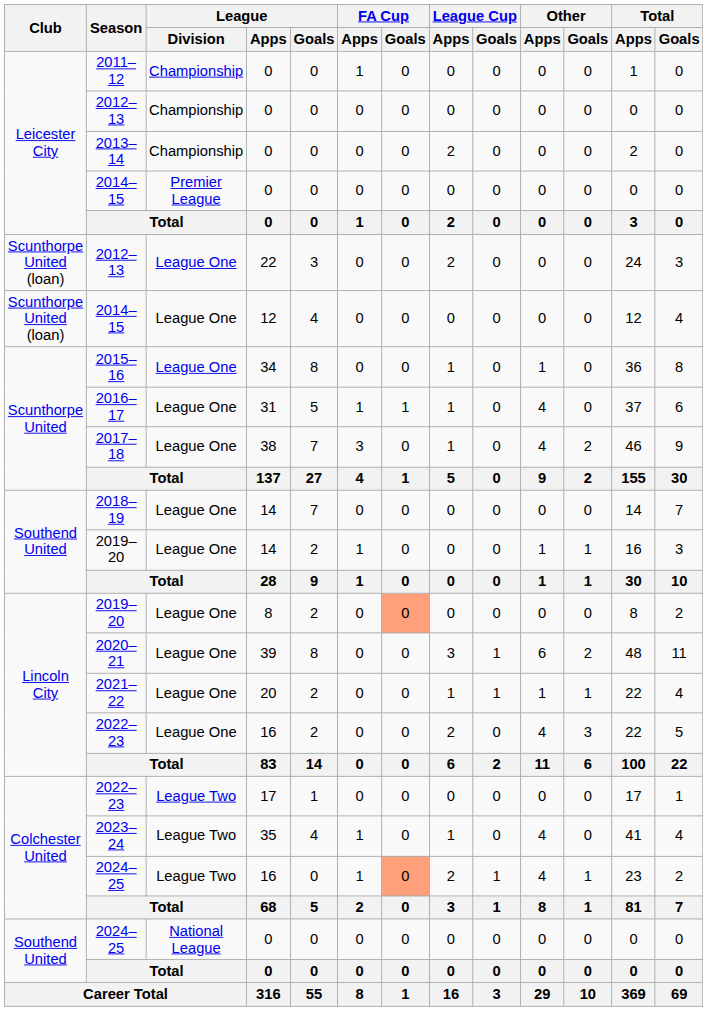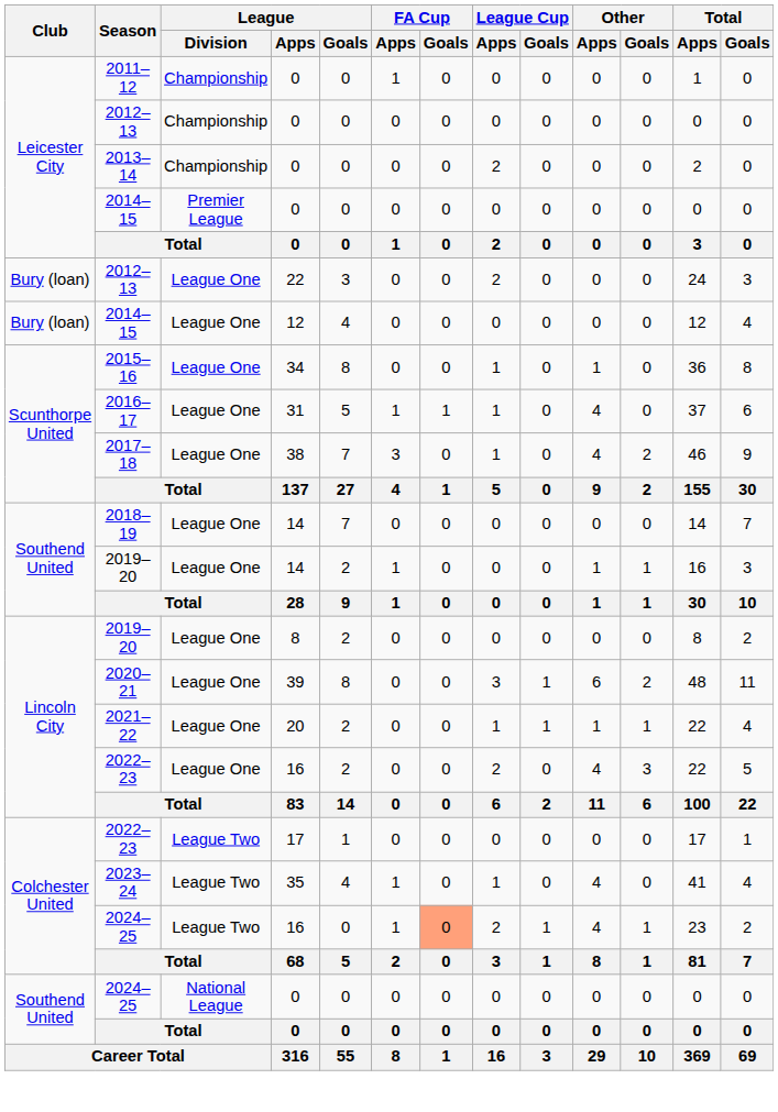 <table class="wikitable" style="text-align:center">
 <tr>
 <th rowspan="2">Club</th>
 <th rowspan="2">Season</th>
 <th colspan="3">League</th>
 <th colspan="2"><a href='#'>FA Cup</a></th>
 <th colspan="2"><a href='#'>League Cup</a></th>
 <th colspan="2">Other</th>
 <th colspan="2">Total</th>
 </tr>
 <tr>
 <th>Division</th>
 <th>Apps</th>
 <th>Goals</th>
 <th>Apps</th>
 <th>Goals</th>
 <th>Apps</th>
 <th>Goals</th>
 <th>Apps</th>
 <th>Goals</th>
 <th>Apps</th>
 <th>Goals</th>
 </tr>
 <tr>
 <td rowspan="5"><a href='#'>Leicester City</a></td>
 <td><a href='#'>2011–12</a></td>
 <td><a href='#'>Championship</a></td>
 <td>0</td>
 <td>0</td>
 <td>1</td>
 <td>0</td>
 <td>0</td>
 <td>0</td>
 <td>0</td>
 <td>0</td>
 <td>1</td>
 <td>0</td>
 </tr>
 <tr>
 <td><a href='#'>2012–13</a></td>
 <td>Championship</td>
 <td>0</td>
 <td>0</td>
 <td>0</td>
 <td>0</td>
 <td>0</td>
 <td>0</td>
 <td>0</td>
 <td>0</td>
 <td>0</td>
 <td>0</td>
 </tr>
 <tr>
 <td><a href='#'>2013–14</a></td>
 <td>Championship</td>
 <td>0</td>
 <td>0</td>
 <td>0</td>
 <td>0</td>
 <td>2</td>
 <td>0</td>
 <td>0</td>
 <td>0</td>
 <td>2</td>
 <td>0</td>
 </tr>
 <tr>
 <td><a href='#'>2014–15</a></td>
 <td><a href='#'>Premier League</a></td>
 <td>0</td>
 <td>0</td>
 <td>0</td>
 <td>0</td>
 <td>0</td>
 <td>0</td>
 <td>0</td>
 <td>0</td>
 <td>0</td>
 <td>0</td>
 </tr>
 <tr>
 <th colspan="2">Total</th>
 <th>0</th>
 <th>0</th>
 <th>1</th>
 <th>0</th>
 <th>2</th>
 <th>0</th>
 <th>0</th>
 <th>0</th>
 <th>3</th>
 <th>0</th>
 </tr>
 <tr>
-<td><a href='#'>Scunthorpe United</a> (loan)</td>
+<td><a href='#'>Bury</a> (loan)</td>
 <td><a href='#'>2012–13</a></td>
 <td><a href='#'>League One</a></td>
 <td>22</td>
 <td>3</td>
 <td>0</td>
 <td>0</td>
 <td>2</td>
 <td>0</td>
 <td>0</td>
 <td>0</td>
 <td>24</td>
 <td>3</td>
 </tr>
 <tr>
-<td><a href='#'>Scunthorpe United</a> (loan)</td>
+<td><a href='#'>Bury</a> (loan)</td>
 <td><a href='#'>2014–15</a></td>
 <td>League One</td>
 <td>12</td>
 <td>4</td>
 <td>0</td>
 <td>0</td>
 <td>0</td>
 <td>0</td>
 <td>0</td>
 <td>0</td>
 <td>12</td>
 <td>4</td>
 </tr>
 <tr>
 <td rowspan="4"><a href='#'>Scunthorpe United</a></td>
 <td><a href='#'>2015–16</a></td>
 <td><a href='#'>League One</a></td>
 <td>34</td>
 <td>8</td>
 <td>0</td>
 <td>0</td>
 <td>1</td>
 <td>0</td>
 <td>1</td>
 <td>0</td>
 <td>36</td>
 <td>8</td>
 </tr>
 <tr>
 <td><a href='#'>2016–17</a></td>
 <td>League One</td>
 <td>31</td>
 <td>5</td>
 <td>1</td>
 <td>1</td>
 <td>1</td>
 <td>0</td>
 <td>4</td>
 <td>0</td>
 <td>37</td>
 <td>6</td>
 </tr>
 <tr>
 <td><a href='#'>2017–18</a></td>
 <td>League One</td>
 <td>38</td>
 <td>7</td>
 <td>3</td>
 <td>0</td>
 <td>1</td>
 <td>0</td>
 <td>4</td>
 <td>2</td>
 <td>46</td>
 <td>9</td>
 </tr>
 <tr>
 <th colspan="2">Total</th>
 <th>137</th>
 <th>27</th>
 <th>4</th>
 <th>1</th>
 <th>5</th>
 <th>0</th>
 <th>9</th>
 <th>2</th>
 <th>155</th>
 <th>30</th>
 </tr>
 <tr>
 <td rowspan="3"><a href='#'>Southend United</a></td>
 <td><a href='#'>2018–19</a></td>
 <td>League One</td>
 <td>14</td>
 <td>7</td>
 <td>0</td>
 <td>0</td>
 <td>0</td>
 <td>0</td>
 <td>0</td>
 <td>0</td>
 <td>14</td>
 <td>7</td>
 </tr>
 <tr>
 <td>2019–20</td>
 <td>League One</td>
 <td>14</td>
 <td>2</td>
 <td>1</td>
 <td>0</td>
 <td>0</td>
 <td>0</td>
 <td>1</td>
 <td>1</td>
 <td>16</td>
 <td>3</td>
 </tr>
 <tr>
 <th colspan="2">Total</th>
 <th>28</th>
 <th>9</th>
 <th>1</th>
 <th>0</th>
 <th>0</th>
 <th>0</th>
 <th>1</th>
 <th>1</th>
 <th>30</th>
 <th>10</th>
 </tr>
 <tr>
 <td rowspan="5"><a href='#'>Lincoln City</a></td>
 <td><a href='#'>2019–20</a></td>
 <td>League One</td>
 <td>8</td>
 <td>2</td>
 <td>0</td>
-<td style="background: lightsalmon;">0</td>
+<td>0</td>
 <td>0</td>
 <td>0</td>
 <td>0</td>
 <td>0</td>
 <td>8</td>
 <td>2</td>
 </tr>
 <tr>
 <td><a href='#'>2020–21</a></td>
 <td>League One</td>
 <td>39</td>
 <td>8</td>
 <td>0</td>
 <td>0</td>
 <td>3</td>
 <td>1</td>
 <td>6</td>
 <td>2</td>
 <td>48</td>
 <td>11</td>
 </tr>
 <tr>
 <td><a href='#'>2021–22</a></td>
 <td>League One</td>
 <td>20</td>
 <td>2</td>
 <td>0</td>
 <td>0</td>
 <td>1</td>
 <td>1</td>
 <td>1</td>
 <td>1</td>
 <td>22</td>
 <td>4</td>
 </tr>
 <tr>
 <td><a href='#'>2022–23</a></td>
 <td>League One</td>
 <td>16</td>
 <td>2</td>
 <td>0</td>
 <td>0</td>
 <td>2</td>
 <td>0</td>
 <td>4</td>
 <td>3</td>
 <td>22</td>
 <td>5</td>
 </tr>
 <tr>
 <th colspan="2">Total</th>
 <th>83</th>
 <th>14</th>
 <th>0</th>
 <th>0</th>
 <th>6</th>
 <th>2</th>
 <th>11</th>
 <th>6</th>
 <th>100</th>
 <th>22</th>
 </tr>
 <tr>
 <td rowspan="4"><a href='#'>Colchester United</a></td>
 <td><a href='#'>2022–23</a></td>
 <td><a href='#'>League Two</a></td>
 <td>17</td>
 <td>1</td>
 <td>0</td>
 <td>0</td>
 <td>0</td>
 <td>0</td>
 <td>0</td>
 <td>0</td>
 <td>17</td>
 <td>1</td>
 </tr>
 <tr>
 <td><a href='#'>2023–24</a></td>
 <td>League Two</td>
 <td>35</td>
 <td>4</td>
 <td>1</td>
 <td>0</td>
 <td>1</td>
 <td>0</td>
 <td>4</td>
 <td>0</td>
 <td>41</td>
 <td>4</td>
 </tr>
 <tr>
 <td><a href='#'>2024–25</a></td>
 <td>League Two</td>
 <td>16</td>
 <td>0</td>
 <td>1</td>
 <td style="background: lightsalmon;">0</td>
 <td>2</td>
 <td>1</td>
 <td>4</td>
 <td>1</td>
 <td>23</td>
 <td>2</td>
 </tr>
 <tr>
 <th colspan="2">Total</th>
 <th>68</th>
 <th>5</th>
 <th>2</th>
 <th>0</th>
 <th>3</th>
 <th>1</th>
 <th>8</th>
 <th>1</th>
 <th>81</th>
 <th>7</th>
 </tr>
 <tr>
 <td rowspan=2><a href='#'>Southend United</a></td>
 <td><a href='#'>2024–25</a></td>
 <td><a href='#'>National League</a></td>
 <td>0</td>
 <td>0</td>
 <td>0</td>
 <td>0</td>
 <td>0</td>
 <td>0</td>
 <td>0</td>
 <td>0</td>
 <td>0</td>
 <td>0</td>
 </tr>
 <tr>
 <th colspan="2">Total</th>
 <th>0</th>
 <th>0</th>
 <th>0</th>
 <th>0</th>
 <th>0</th>
 <th>0</th>
 <th>0</th>
 <th>0</th>
 <th>0</th>
 <th>0</th>
 </tr>
 <tr>
 <th colspan="3">Career Total</th>
 <th>316</th>
 <th>55</th>
 <th>8</th>
 <th>1</th>
 <th>16</th>
 <th>3</th>
 <th>29</th>
 <th>10</th>
 <th>369</th>
 <th>69</th>
 </tr>
 </table>
